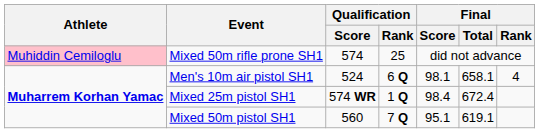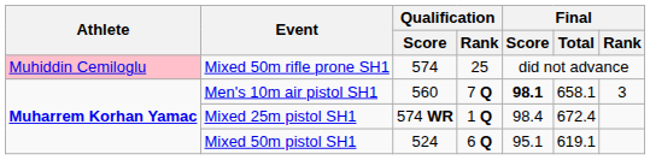 <table class=wikitable style="font-size:90%">
 <tr>
 <th rowspan="2">Athlete</th>
 <th rowspan="2">Event</th>
 <th colspan="2">Qualification</th>
 <th colspan="3">Final</th>
 </tr>
 <tr>
 <th>Score</th>
 <th>Rank</th>
 <th>Score</th>
 <th>Total</th>
 <th>Rank</th>
 </tr>
 <tr>
 <td style="background: pink;"><a href='#'>Muhiddin Cemiloglu</a></td>
 <td><a href='#'>Mixed 50m rifle prone SH1</a></td>
 <td align=center>574</td>
 <td align=center>25</td>
 <td align=center colspan="3">did not advance</td>
 </tr>
 <tr>
 <td rowspan="3"><strong><a href='#'>Muharrem Korhan Yamac</a></strong></td>
 <td><a href='#'>Men's 10m air pistol SH1</a></td>
-<td align=center>524</td>
-<td align=center>6 <strong>Q</strong></td>
-<td align=center>98.1</td>
+<td align=center>560</td>
+<td align=center>7 <strong>Q</strong></td>
+<td align=center><strong>98.1</strong></td>
 <td align=center>658.1</td>
-<td align=center>4</td>
+<td align=center>3</td>
 </tr>
 <tr>
 <td><a href='#'>Mixed 25m pistol SH1</a></td>
 <td align=center>574 <strong>WR</strong></td>
 <td align=center>1 <strong>Q</strong></td>
 <td align=center>98.4</td>
 <td align=center>672.4</td>
 <td align=center></td>
 </tr>
 <tr>
 <td><a href='#'>Mixed 50m pistol SH1</a></td>
-<td align=center>560</td>
-<td align=center>7 <strong>Q</strong></td>
+<td align=center>524</td>
+<td align=center>6 <strong>Q</strong></td>
 <td align=center>95.1</td>
 <td align=center>619.1</td>
 <td align=center></td>
 </tr>
 </table>
